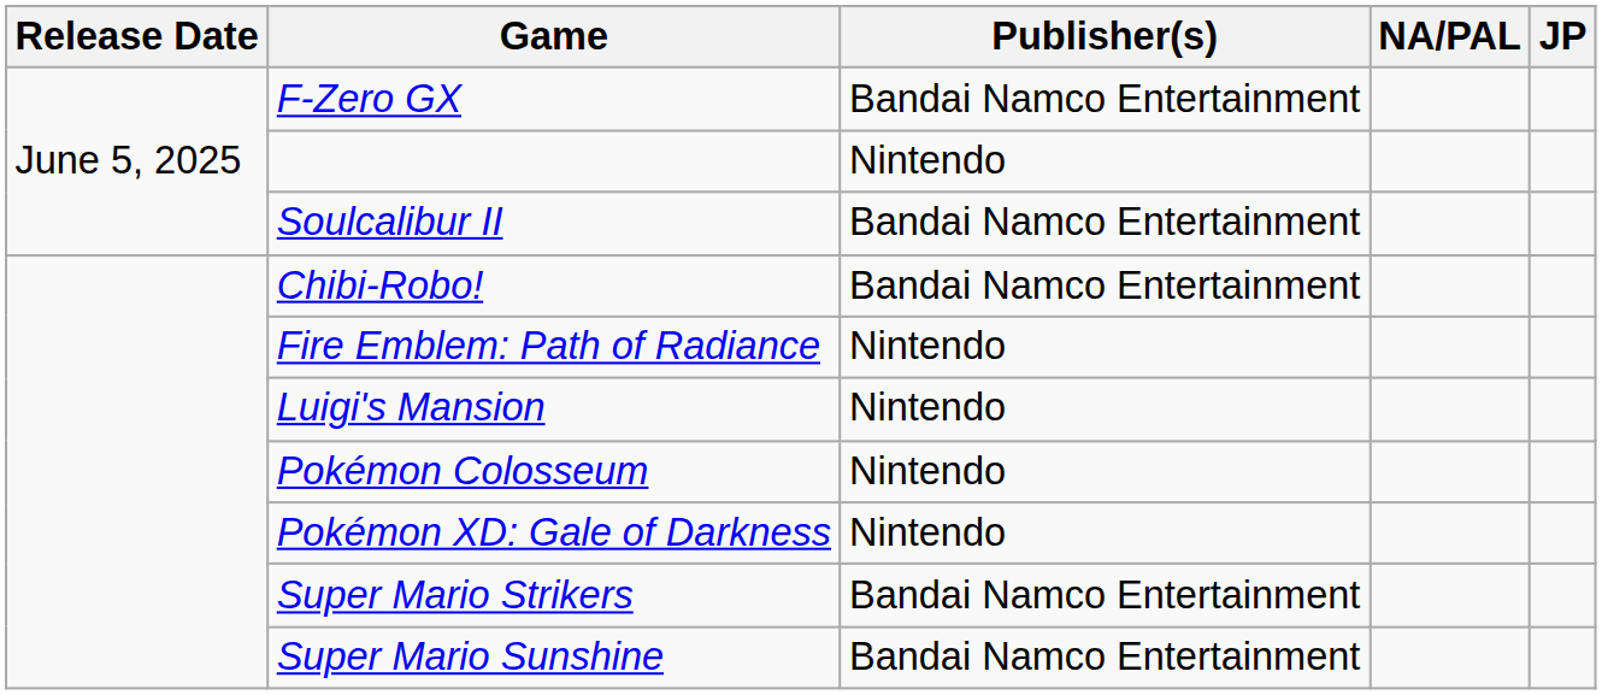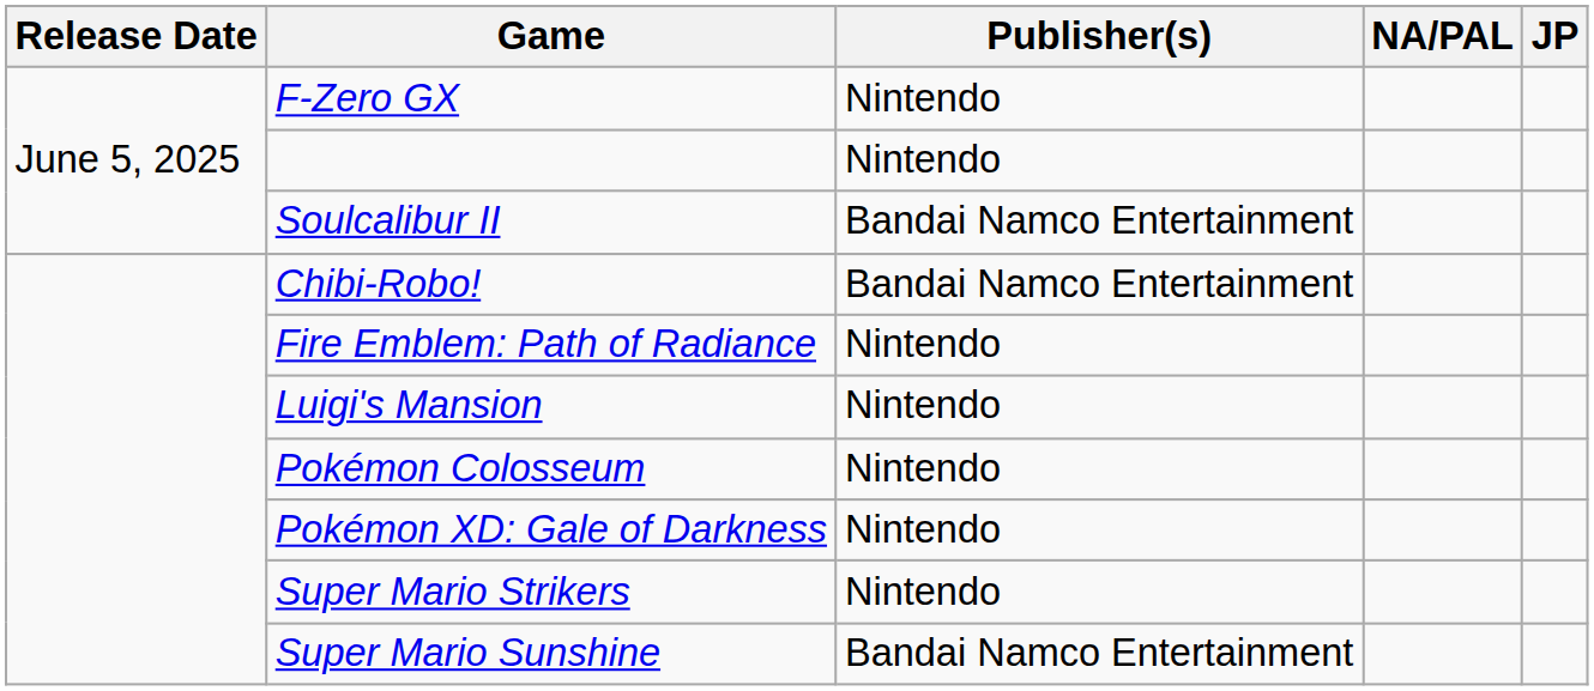 <table class="wikitable sortable">
 <tr>
 <th>Release Date</th>
 <th>Game</th>
 <th>Publisher(s)</th>
 <th>NA/PAL</th>
 <th>JP</th>
 </tr>
 <tr>
 <td rowspan="3">June 5, 2025</td>
 <td><em><a href='#'>F-Zero GX</a></em></td>
-<td>Bandai Namco Entertainment</td>
+<td>Nintendo</td>
 <td></td>
 <td></td>
 </tr>
 <tr>
 <td></td>
 <td>Nintendo</td>
 <td></td>
 <td></td>
 </tr>
 <tr>
 <td><em><a href='#'>Soulcalibur II</a></em></td>
 <td>Bandai Namco Entertainment</td>
 <td></td>
 <td></td>
 </tr>
 <tr>
 <td rowspan="7"></td>
 <td><em><a href='#'>Chibi-Robo!</a></em></td>
 <td>Bandai Namco Entertainment</td>
 <td></td>
 <td></td>
 </tr>
 <tr>
 <td><em><a href='#'>Fire Emblem: Path of Radiance</a></em></td>
 <td>Nintendo</td>
 <td></td>
 <td></td>
 </tr>
 <tr>
 <td><em><a href='#'>Luigi's Mansion</a></em></td>
 <td>Nintendo</td>
 <td></td>
 <td></td>
 </tr>
 <tr>
 <td><em><a href='#'>Pokémon Colosseum</a></em></td>
 <td>Nintendo</td>
 <td></td>
 <td></td>
 </tr>
 <tr>
 <td><em><a href='#'>Pokémon XD: Gale of Darkness</a></em></td>
 <td>Nintendo</td>
 <td></td>
 <td></td>
 </tr>
 <tr>
 <td><em><a href='#'>Super Mario Strikers</a></em></td>
-<td>Bandai Namco Entertainment</td>
+<td>Nintendo</td>
 <td></td>
 <td></td>
 </tr>
 <tr>
 <td><em><a href='#'>Super Mario Sunshine</a></em></td>
 <td>Bandai Namco Entertainment</td>
 <td></td>
 <td></td>
 </tr>
 </table>
